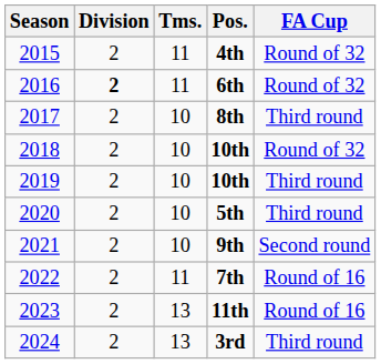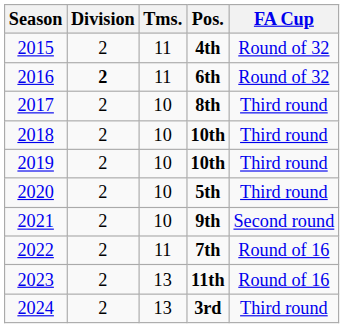 <table class="wikitable">
 <tr>
 <th>Season</th>
 <th>Division</th>
 <th>Tms.</th>
 <th>Pos.</th>
 <th><a href='#'>FA Cup</a></th>
 </tr>
 <tr>
 <td align=center><a href='#'>2015</a></td>
 <td align=center>2</td>
 <td align=center>11</td>
 <td align=center><strong>4th</strong></td>
 <td align=center><a href='#'>Round of 32</a></td>
 </tr>
 <tr>
 <td align=center><a href='#'>2016</a></td>
 <td align=center><strong>2</strong></td>
 <td align=center>11</td>
 <td align=center><strong>6th</strong></td>
 <td align=center><a href='#'>Round of 32</a></td>
 </tr>
 <tr>
 <td align=center><a href='#'>2017</a></td>
 <td align=center>2</td>
 <td align=center>10</td>
 <td align=center><strong>8th</strong></td>
 <td align=center><a href='#'>Third round</a></td>
 </tr>
 <tr>
 <td align=center><a href='#'>2018</a></td>
 <td align=center>2</td>
 <td align=center>10</td>
 <td align=center><strong>10th</strong></td>
-<td align=center><a href='#'>Round of 32</a></td>
+<td align=center><a href='#'>Third round</a></td>
 </tr>
 <tr>
 <td align=center><a href='#'>2019</a></td>
 <td align=center>2</td>
 <td align=center>10</td>
 <td align=center><strong>10th</strong></td>
 <td align=center><a href='#'>Third round</a></td>
 </tr>
 <tr>
 <td align=center><a href='#'>2020</a></td>
 <td align=center>2</td>
 <td align=center>10</td>
 <td align=center><strong>5th</strong></td>
 <td align=center><a href='#'>Third round</a></td>
 </tr>
 <tr>
 <td align=center><a href='#'>2021</a></td>
 <td align=center>2</td>
 <td align=center>10</td>
 <td align=center><strong>9th</strong></td>
 <td align=center><a href='#'>Second round</a></td>
 </tr>
 <tr>
 <td align=center><a href='#'>2022</a></td>
 <td align=center>2</td>
 <td align=center>11</td>
 <td align=center><strong>7th</strong></td>
 <td align=center><a href='#'>Round of 16</a></td>
 </tr>
 <tr>
 <td align=center><a href='#'>2023</a></td>
 <td align=center>2</td>
 <td align=center>13</td>
 <td align=center><strong>11th</strong></td>
 <td align=center><a href='#'>Round of 16</a></td>
 </tr>
 <tr>
 <td align=center><a href='#'>2024</a></td>
 <td align=center>2</td>
 <td align=center>13</td>
 <td align=center><strong>3rd</strong></td>
 <td align=center><a href='#'>Third round</a></td>
 </tr>
 </table>
